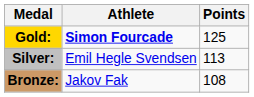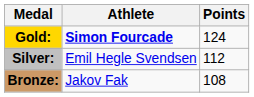 <table class="wikitable">
 <tr>
 <th><strong>Medal</strong></th>
 <th><strong>Athlete</strong></th>
 <th><strong>Points</strong></th>
 </tr>
 <tr>
 <td style="text-align:center;background-color:gold;"><strong>Gold:</strong></td>
 <td> <strong><a href='#'>Simon Fourcade</a></strong></td>
-<td>125</td>
+<td>124</td>
 </tr>
 <tr>
 <td style="text-align:center;background-color:silver;"><strong>Silver:</strong></td>
 <td> <a href='#'>Emil Hegle Svendsen</a></td>
-<td>113</td>
+<td>112</td>
 </tr>
 <tr>
 <td style="text-align:center;background-color:#CC9966;"><strong>Bronze:</strong></td>
 <td> <a href='#'>Jakov Fak</a></td>
 <td>108</td>
 </tr>
 </table>
